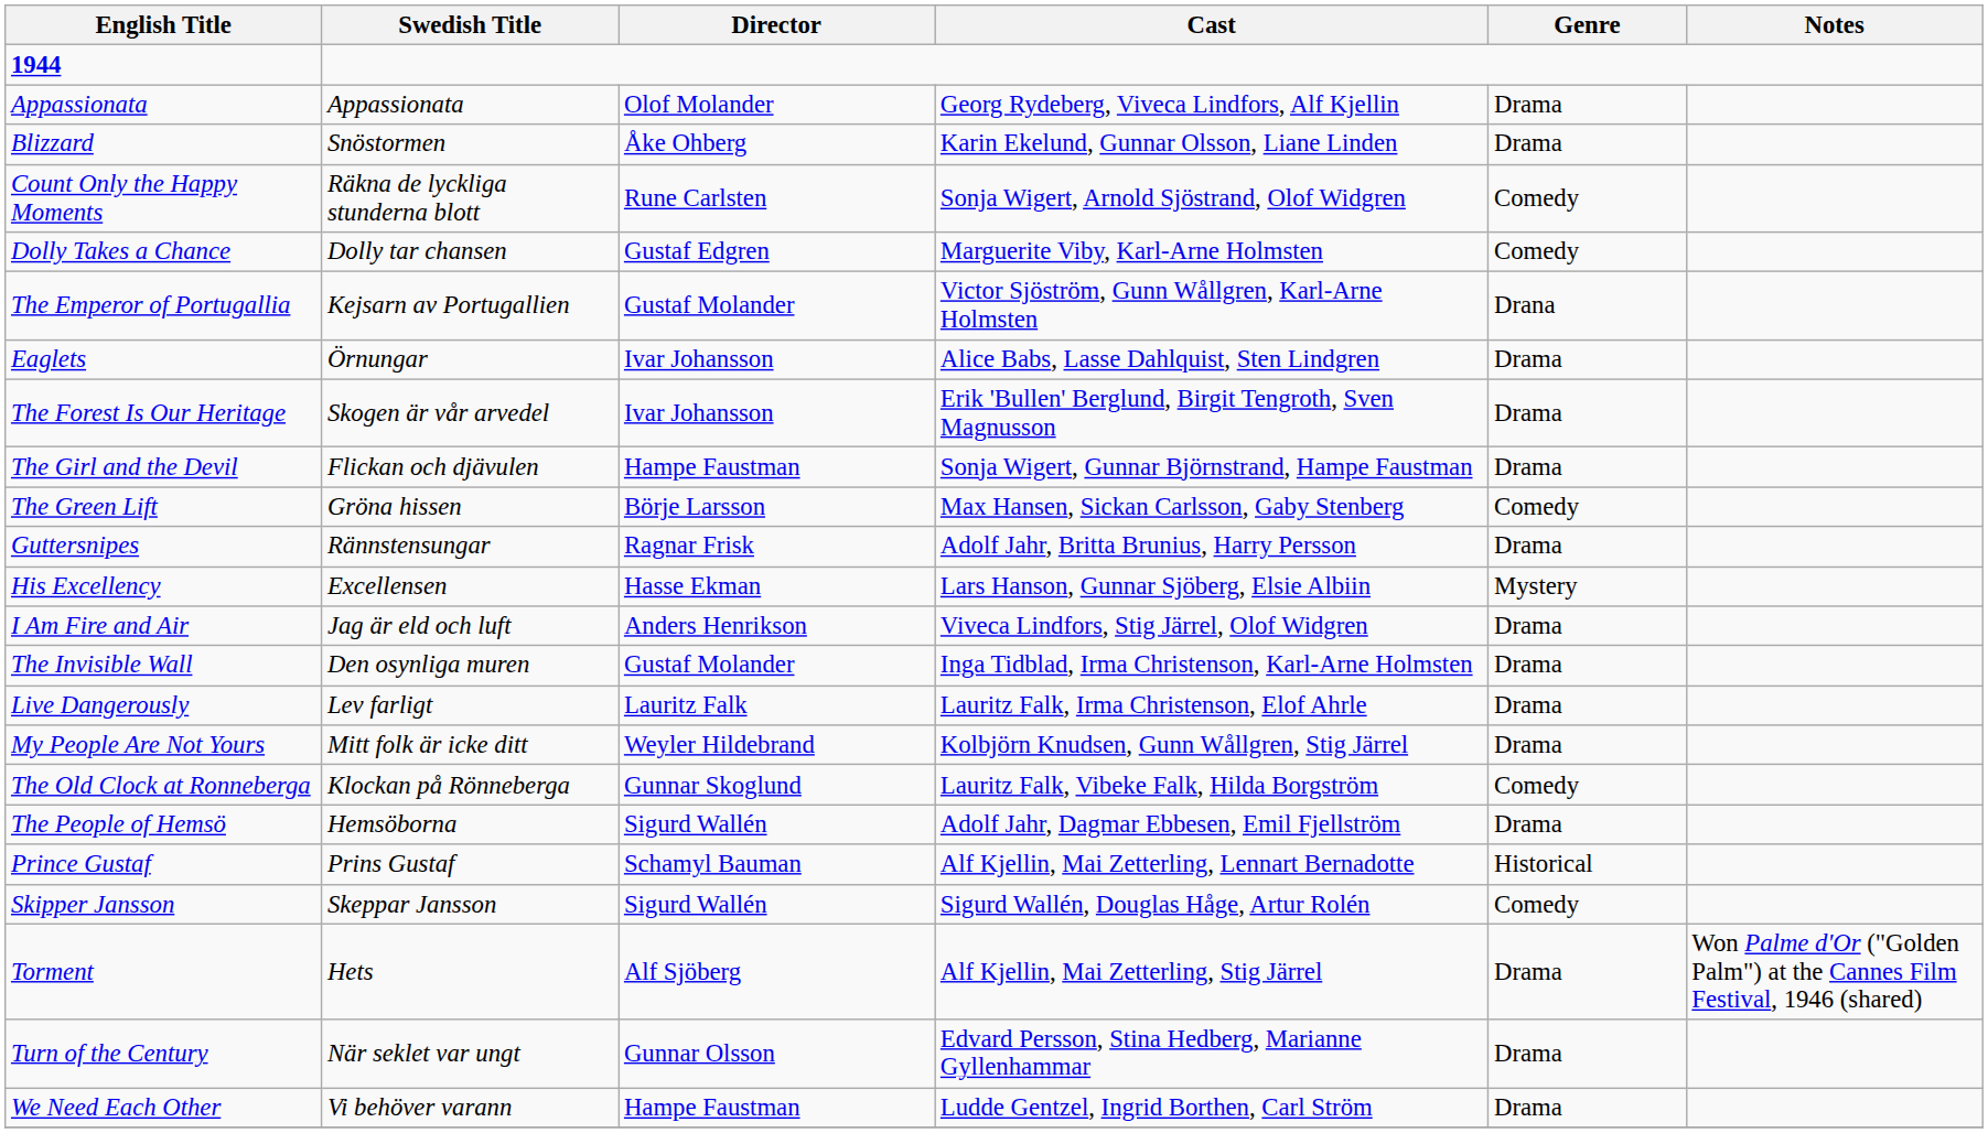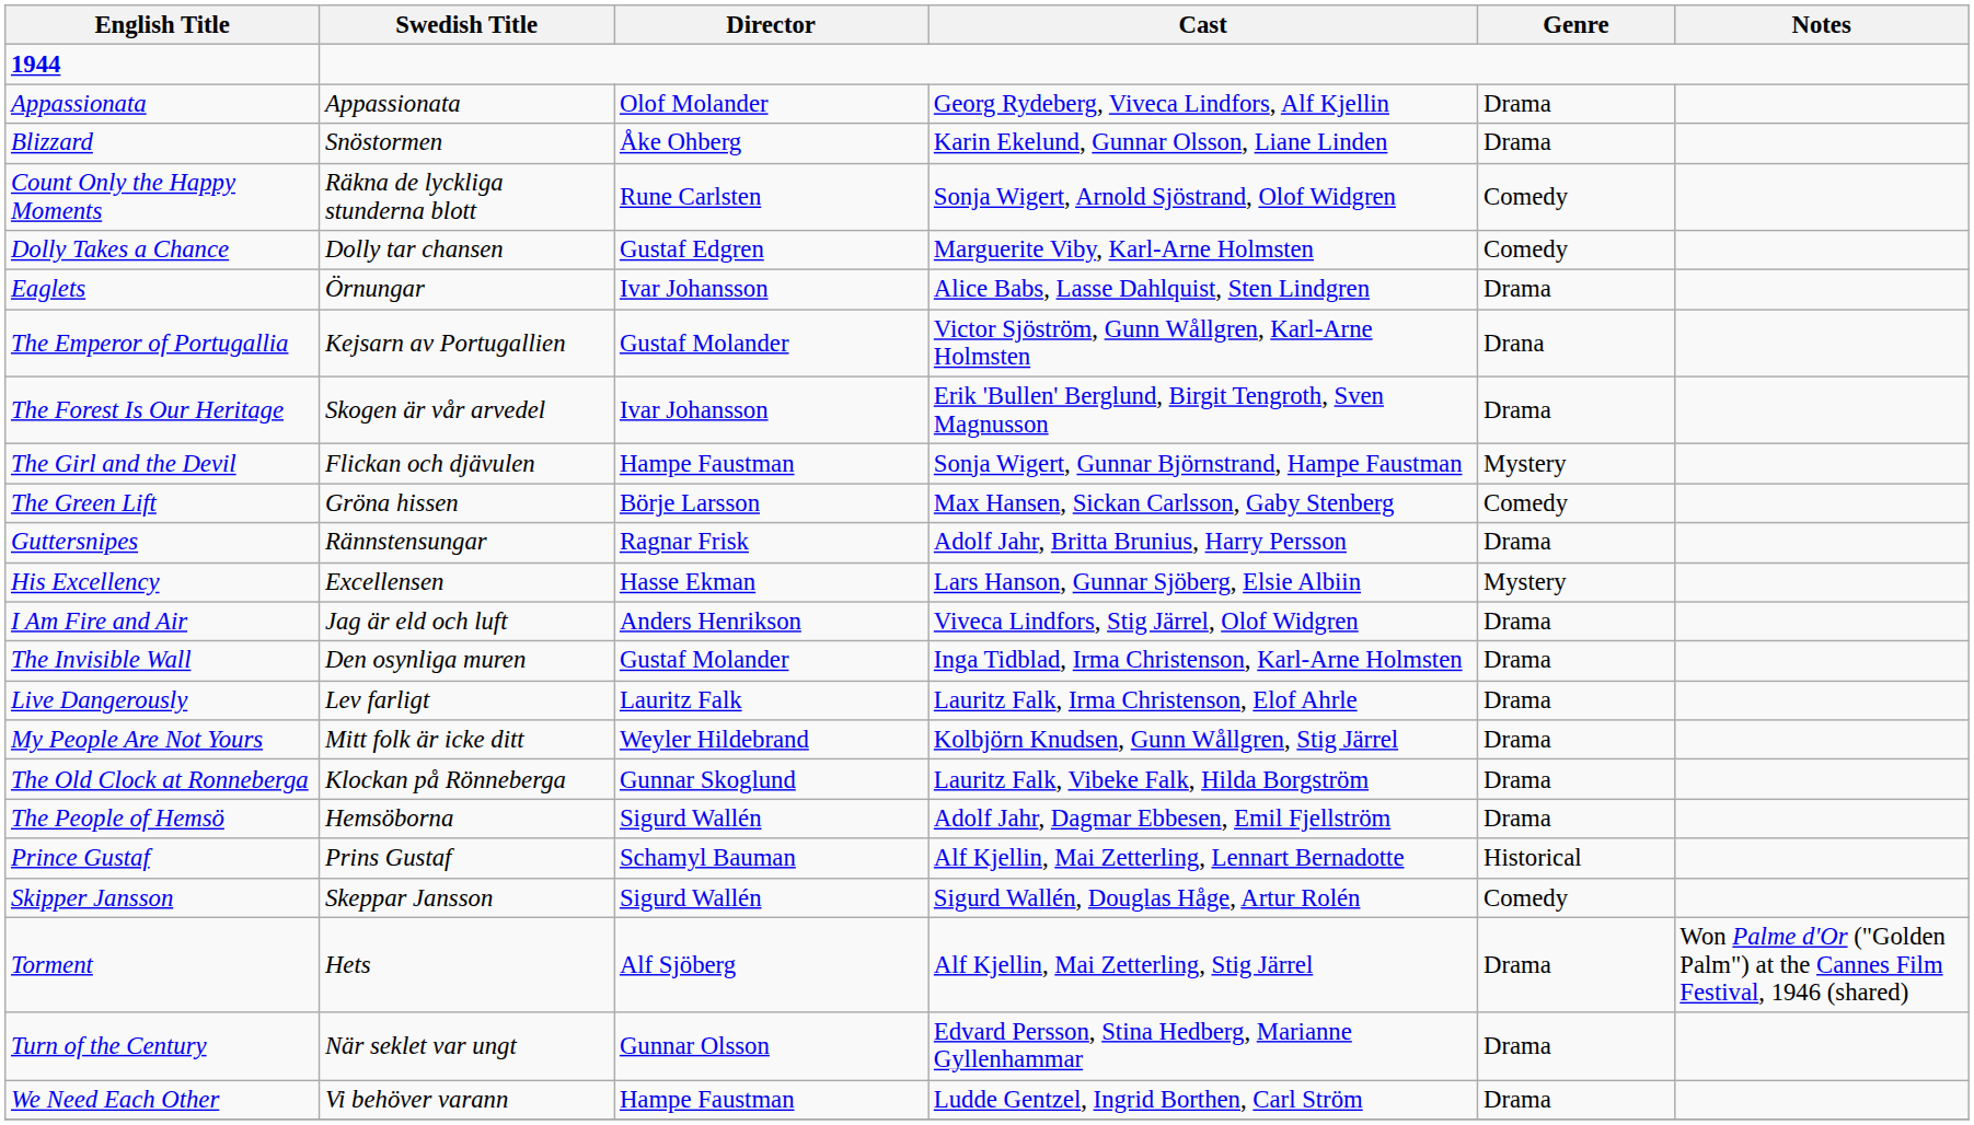 <table class="wikitable" style="width:100%;">
 <tr>
 <th style="width:16%;">English Title</th>
 <th style="width:15%;">Swedish Title</th>
 <th style="width:16%;">Director</th>
 <th style="width:28%;">Cast</th>
 <th style="width:10%;">Genre</th>
 <th style="width:15%;">Notes</th>
 </tr>
 <tr>
 <td><strong><a href='#'>1944</a></strong></td>
 </tr>
 <tr>
 <td><em><a href='#'>Appassionata</a></em></td>
 <td><em>Appassionata</em></td>
 <td><a href='#'>Olof Molander</a></td>
 <td><a href='#'>Georg Rydeberg</a>, <a href='#'>Viveca Lindfors</a>, <a href='#'>Alf Kjellin</a></td>
 <td>Drama</td>
 <td></td>
 </tr>
 <tr>
 <td><em><a href='#'>Blizzard</a></em></td>
 <td><em>Snöstormen</em></td>
 <td><a href='#'>Åke Ohberg</a></td>
 <td><a href='#'>Karin Ekelund</a>, <a href='#'>Gunnar Olsson</a>, <a href='#'>Liane Linden</a></td>
 <td>Drama</td>
 <td></td>
 </tr>
 <tr>
 <td><em><a href='#'>Count Only the Happy Moments</a></em></td>
 <td><em>Räkna de lyckliga stunderna blott</em></td>
 <td><a href='#'>Rune Carlsten</a></td>
 <td><a href='#'>Sonja Wigert</a>, <a href='#'>Arnold Sjöstrand</a>, <a href='#'>Olof Widgren</a></td>
 <td>Comedy</td>
 <td></td>
 </tr>
 <tr>
 <td><em><a href='#'>Dolly Takes a Chance</a></em></td>
 <td><em>Dolly tar chansen</em></td>
 <td><a href='#'>Gustaf Edgren</a></td>
 <td><a href='#'>Marguerite Viby</a>, <a href='#'>Karl-Arne Holmsten</a></td>
 <td>Comedy</td>
 <td></td>
 </tr>
 <tr>
+<td><em><a href='#'>Eaglets</a></em></td>
+<td><em>Örnungar</em></td>
+<td><a href='#'>Ivar Johansson</a></td>
+<td><a href='#'>Alice Babs</a>, <a href='#'>Lasse Dahlquist</a>, <a href='#'>Sten Lindgren</a></td>
+<td>Drama</td>
+<td></td>
+</tr>
+<tr>
 <td><em><a href='#'>The Emperor of Portugallia</a></em></td>
 <td><em>Kejsarn av Portugallien</em></td>
 <td><a href='#'>Gustaf Molander</a></td>
 <td><a href='#'>Victor Sjöström</a>, <a href='#'>Gunn Wållgren</a>, <a href='#'>Karl-Arne Holmsten</a></td>
 <td>Drana</td>
-<td></td>
-</tr>
-<tr>
-<td><em><a href='#'>Eaglets</a></em></td>
-<td><em>Örnungar</em></td>
-<td><a href='#'>Ivar Johansson</a></td>
-<td><a href='#'>Alice Babs</a>, <a href='#'>Lasse Dahlquist</a>, <a href='#'>Sten Lindgren</a></td>
-<td>Drama</td>
 <td></td>
 </tr>
 <tr>
 <td><em><a href='#'>The Forest Is Our Heritage</a></em></td>
 <td><em>Skogen är vår arvedel</em></td>
 <td><a href='#'>Ivar Johansson</a></td>
 <td><a href='#'>Erik 'Bullen' Berglund</a>, <a href='#'>Birgit Tengroth</a>, <a href='#'>Sven Magnusson</a></td>
 <td>Drama</td>
 <td></td>
 </tr>
 <tr>
 <td><em><a href='#'>The Girl and the Devil</a></em></td>
 <td><em>Flickan och djävulen</em></td>
 <td><a href='#'>Hampe Faustman</a></td>
 <td><a href='#'>Sonja Wigert</a>, <a href='#'>Gunnar Björnstrand</a>, <a href='#'>Hampe Faustman</a></td>
-<td>Drama</td>
+<td>Mystery</td>
 <td></td>
 </tr>
 <tr>
 <td><em><a href='#'>The Green Lift</a></em></td>
 <td><em>Gröna hissen</em></td>
 <td><a href='#'>Börje Larsson</a></td>
 <td><a href='#'>Max Hansen</a>, <a href='#'>Sickan Carlsson</a>, <a href='#'>Gaby Stenberg</a></td>
 <td>Comedy</td>
 <td></td>
 </tr>
 <tr>
 <td><em><a href='#'>Guttersnipes</a></em></td>
 <td><em>Rännstensungar</em></td>
 <td><a href='#'>Ragnar Frisk</a></td>
 <td><a href='#'>Adolf Jahr</a>, <a href='#'>Britta Brunius</a>, <a href='#'>Harry Persson</a></td>
 <td>Drama</td>
 <td></td>
 </tr>
 <tr>
 <td><em><a href='#'>His Excellency</a></em></td>
 <td><em>Excellensen</em></td>
 <td><a href='#'>Hasse Ekman</a></td>
 <td><a href='#'>Lars Hanson</a>, <a href='#'>Gunnar Sjöberg</a>, <a href='#'>Elsie Albiin</a></td>
 <td>Mystery</td>
 <td></td>
 </tr>
 <tr>
 <td><em><a href='#'>I Am Fire and Air</a></em></td>
 <td><em>Jag är eld och luft</em></td>
 <td><a href='#'>Anders Henrikson</a></td>
 <td><a href='#'>Viveca Lindfors</a>, <a href='#'>Stig Järrel</a>, <a href='#'>Olof Widgren</a></td>
 <td>Drama</td>
 <td></td>
 </tr>
 <tr>
 <td><em><a href='#'>The Invisible Wall</a></em></td>
 <td><em>Den osynliga muren</em></td>
 <td><a href='#'>Gustaf Molander</a></td>
 <td><a href='#'>Inga Tidblad</a>, <a href='#'>Irma Christenson</a>, <a href='#'>Karl-Arne Holmsten</a></td>
 <td>Drama</td>
 <td></td>
 </tr>
 <tr>
 <td><em><a href='#'>Live Dangerously</a></em></td>
 <td><em>Lev farligt</em></td>
 <td><a href='#'>Lauritz Falk</a></td>
 <td><a href='#'>Lauritz Falk</a>, <a href='#'>Irma Christenson</a>, <a href='#'>Elof Ahrle</a></td>
 <td>Drama</td>
 <td></td>
 </tr>
 <tr>
 <td><em><a href='#'>My People Are Not Yours</a></em></td>
 <td><em>Mitt folk är icke ditt</em></td>
 <td><a href='#'>Weyler Hildebrand</a></td>
 <td><a href='#'>Kolbjörn Knudsen</a>, <a href='#'>Gunn Wållgren</a>, <a href='#'>Stig Järrel</a></td>
 <td>Drama</td>
 <td></td>
 </tr>
 <tr>
 <td><em><a href='#'>The Old Clock at Ronneberga</a></em></td>
 <td><em> Klockan på Rönneberga</em></td>
 <td><a href='#'>Gunnar Skoglund</a></td>
 <td><a href='#'>Lauritz Falk</a>, <a href='#'>Vibeke Falk</a>, <a href='#'>Hilda Borgström</a></td>
-<td>Comedy</td>
+<td>Drama</td>
 <td></td>
 </tr>
 <tr>
 <td><em><a href='#'>The People of Hemsö</a></em></td>
 <td><em>Hemsöborna</em></td>
 <td><a href='#'>Sigurd Wallén</a></td>
 <td><a href='#'>Adolf Jahr</a>, <a href='#'>Dagmar Ebbesen</a>, <a href='#'>Emil Fjellström</a></td>
 <td>Drama</td>
 <td></td>
 </tr>
 <tr>
 <td><em><a href='#'>Prince Gustaf</a></em></td>
 <td><em>Prins Gustaf</em></td>
 <td><a href='#'>Schamyl Bauman</a></td>
 <td><a href='#'>Alf Kjellin</a>, <a href='#'>Mai Zetterling</a>, <a href='#'>Lennart Bernadotte</a></td>
 <td>Historical</td>
 <td></td>
 </tr>
 <tr>
 <td><em><a href='#'>Skipper Jansson</a></em></td>
 <td><em>Skeppar Jansson</em></td>
 <td><a href='#'>Sigurd Wallén</a></td>
 <td><a href='#'>Sigurd Wallén</a>, <a href='#'>Douglas Håge</a>, <a href='#'>Artur Rolén</a></td>
 <td>Comedy</td>
 <td></td>
 </tr>
 <tr>
 <td><em><a href='#'>Torment</a></em></td>
 <td><em>Hets</em></td>
 <td><a href='#'>Alf Sjöberg</a></td>
 <td><a href='#'>Alf Kjellin</a>, <a href='#'>Mai Zetterling</a>, <a href='#'>Stig Järrel</a></td>
 <td>Drama</td>
 <td>Won <em><a href='#'>Palme d'Or</a></em> ("Golden Palm") at the <a href='#'>Cannes Film Festival</a>, 1946 (shared)</td>
 </tr>
 <tr>
 <td><em><a href='#'>Turn of the Century</a></em></td>
 <td><em>När seklet var ungt</em></td>
 <td><a href='#'>Gunnar Olsson</a></td>
 <td><a href='#'>Edvard Persson</a>, <a href='#'>Stina Hedberg</a>, <a href='#'>Marianne Gyllenhammar</a></td>
 <td>Drama</td>
 <td></td>
 </tr>
 <tr>
 <td><em><a href='#'>We Need Each Other</a></em></td>
 <td><em> Vi behöver varann</em></td>
 <td><a href='#'>Hampe Faustman</a></td>
 <td><a href='#'>Ludde Gentzel</a>, <a href='#'>Ingrid Borthen</a>, <a href='#'>Carl Ström</a></td>
 <td>Drama</td>
 <td></td>
 </tr>
 <tr>
 </tr>
 </table>
